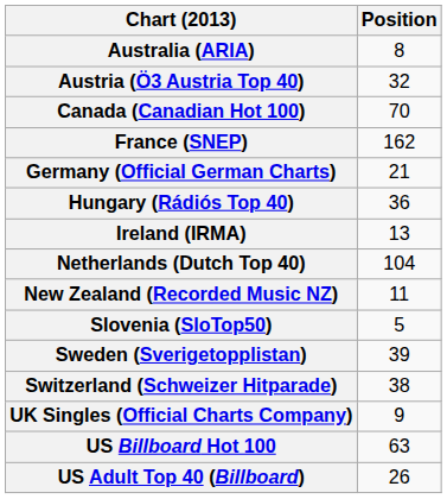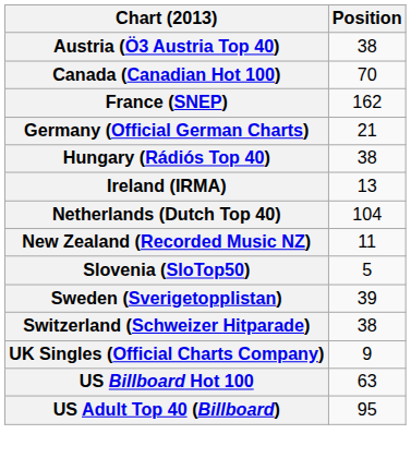 <table class="wikitable plainrowheaders sortable" style="text-align:center">
 <tr>
 <th scope="col">Chart (2013)</th>
 <th scope="col">Position</th>
 </tr>
 <tr>
-<th scope="row">Australia (<a href='#'>ARIA</a>)</th>
-<td style="text-align:center;">8</td>
-</tr>
-<tr>
 <th scope="row">Austria (<a href='#'>Ö3 Austria Top 40</a>)</th>
-<td style="text-align:center;">32</td>
+<td style="text-align:center;">38</td>
 </tr>
 <tr>
 <th scope="row">Canada (<a href='#'>Canadian Hot 100</a>)</th>
 <td style="text-align:center;">70</td>
 </tr>
 <tr>
 <th scope="row">France (<a href='#'>SNEP</a>)</th>
 <td style="text-align:center;">162</td>
 </tr>
 <tr>
 <th scope="row">Germany (<a href='#'>Official German Charts</a>)</th>
 <td style="text-align:center;">21</td>
 </tr>
 <tr>
 <th scope="row">Hungary (<a href='#'>Rádiós Top 40</a>)</th>
-<td style="text-align:center;">36</td>
+<td style="text-align:center;">38</td>
 </tr>
 <tr>
 <th scope="row">Ireland (IRMA)</th>
 <td style="text-align:center;">13</td>
 </tr>
 <tr>
 <th scope="row">Netherlands (Dutch Top 40)</th>
 <td>104</td>
 </tr>
 <tr>
 <th scope="row">New Zealand (<a href='#'>Recorded Music NZ</a>)</th>
 <td style="text-align:center;">11</td>
 </tr>
 <tr>
 <th scope="row">Slovenia (<a href='#'>SloTop50</a>)</th>
 <td style="text-align:center;">5</td>
 </tr>
 <tr>
 <th scope="row">Sweden (<a href='#'>Sverigetopplistan</a>)</th>
 <td style="text-align:center;">39</td>
 </tr>
 <tr>
 <th scope="row">Switzerland (<a href='#'>Schweizer Hitparade</a>)</th>
 <td style="text-align:center;">38</td>
 </tr>
 <tr>
 <th scope="row">UK Singles (<a href='#'>Official Charts Company</a>)</th>
 <td style="text-align:center;">9</td>
 </tr>
 <tr>
 <th scope="row">US <a href='#'><em>Billboard</em> Hot 100</a></th>
 <td style="text-align:center;">63</td>
 </tr>
 <tr>
 <th scope="row">US <a href='#'>Adult Top 40</a> (<em><a href='#'>Billboard</a></em>)</th>
-<td style="text-align:center;">26</td>
+<td style="text-align:center;">95</td>
 </tr>
 </table>
